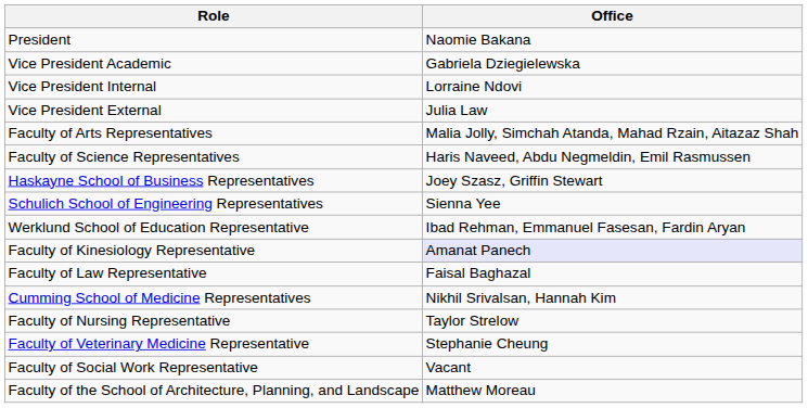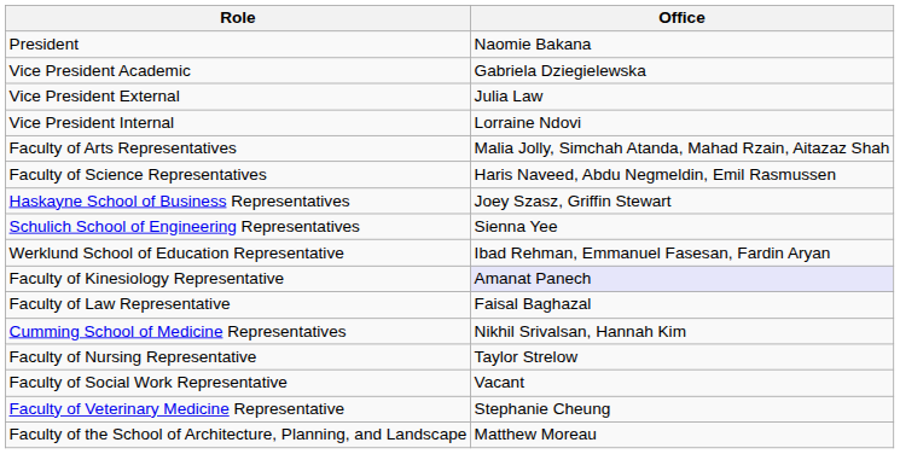 <table class="wikitable mw-collapsible">
 <tr>
 <th>Role</th>
 <th>Office</th>
 </tr>
 <tr>
 <td>President</td>
 <td>Naomie Bakana</td>
 </tr>
 <tr>
 <td>Vice President Academic</td>
 <td>Gabriela Dziegielewska</td>
 </tr>
 <tr>
+<td>Vice President External</td>
+<td>Julia Law</td>
+</tr>
+<tr>
 <td>Vice President Internal</td>
 <td>Lorraine Ndovi</td>
-</tr>
-<tr>
-<td>Vice President External</td>
-<td>Julia Law</td>
 </tr>
 <tr>
 <td>Faculty of Arts Representatives</td>
 <td>Malia Jolly, Simchah Atanda, Mahad Rzain, Aitazaz Shah</td>
 </tr>
 <tr>
 <td>Faculty of Science Representatives</td>
 <td>Haris Naveed, Abdu Negmeldin, Emil Rasmussen</td>
 </tr>
 <tr>
 <td><a href='#'>Haskayne School of Business</a> Representatives</td>
 <td>Joey Szasz, Griffin Stewart</td>
 </tr>
 <tr>
 <td><a href='#'>Schulich School of Engineering</a> Representatives</td>
 <td>Sienna Yee</td>
 </tr>
 <tr>
 <td>Werklund School of Education Representative</td>
 <td>Ibad Rehman, Emmanuel Fasesan, Fardin Aryan</td>
 </tr>
 <tr>
 <td>Faculty of Kinesiology Representative</td>
 <td style="background: lavender;">Amanat Panech</td>
 </tr>
 <tr>
 <td>Faculty of Law Representative</td>
 <td>Faisal Baghazal</td>
 </tr>
 <tr>
 <td><a href='#'>Cumming School of Medicine</a> Representatives</td>
 <td>Nikhil Srivalsan, Hannah Kim</td>
 </tr>
 <tr>
 <td>Faculty of Nursing Representative</td>
 <td>Taylor Strelow</td>
 </tr>
 <tr>
+<td>Faculty of Social Work Representative</td>
+<td>Vacant</td>
+</tr>
+<tr>
 <td><a href='#'>Faculty of Veterinary Medicine</a> Representative</td>
 <td>Stephanie Cheung</td>
-</tr>
-<tr>
-<td>Faculty of Social Work Representative</td>
-<td>Vacant</td>
 </tr>
 <tr>
 <td>Faculty of the School of Architecture, Planning, and Landscape</td>
 <td>Matthew Moreau</td>
 </tr>
 </table>
